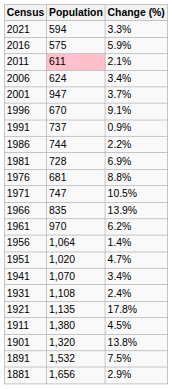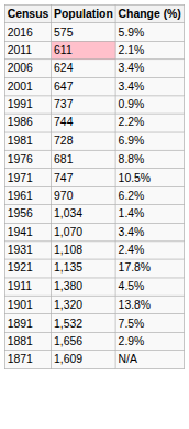 <table class="wikitable">
 <tr>
 <th>Census</th>
 <th>Population</th>
 <th>Change (%)</th>
-</tr>
-<tr>
-<td>2021</td>
-<td>594</td>
-<td> 3.3%</td>
 </tr>
 <tr>
 <td>2016</td>
 <td>575</td>
 <td> 5.9%</td>
 </tr>
 <tr>
 <td>2011</td>
 <td style="background: pink;">611</td>
 <td> 2.1%</td>
 </tr>
 <tr>
 <td>2006</td>
 <td>624</td>
 <td> 3.4%</td>
 </tr>
 <tr>
 <td>2001</td>
-<td>947</td>
-<td> 3.7%</td>
-</tr>
-<tr>
-<td>1996</td>
-<td>670</td>
-<td> 9.1%</td>
+<td>647</td>
+<td> 3.4%</td>
 </tr>
 <tr>
 <td>1991</td>
 <td>737</td>
 <td> 0.9%</td>
 </tr>
 <tr>
 <td>1986</td>
 <td>744</td>
 <td> 2.2%</td>
 </tr>
 <tr>
 <td>1981</td>
 <td>728</td>
 <td> 6.9%</td>
 </tr>
 <tr>
 <td>1976</td>
 <td>681</td>
 <td> 8.8%</td>
 </tr>
 <tr>
 <td>1971</td>
 <td>747</td>
 <td> 10.5%</td>
 </tr>
 <tr>
-<td>1966</td>
-<td>835</td>
-<td> 13.9%</td>
-</tr>
-<tr>
 <td>1961</td>
 <td>970</td>
 <td> 6.2%</td>
 </tr>
 <tr>
 <td>1956</td>
-<td>1,064</td>
+<td>1,034</td>
 <td> 1.4%</td>
-</tr>
-<tr>
-<td>1951</td>
-<td>1,020</td>
-<td> 4.7%</td>
 </tr>
 <tr>
 <td>1941</td>
 <td>1,070</td>
 <td> 3.4%</td>
 </tr>
 <tr>
 <td>1931</td>
 <td>1,108</td>
 <td> 2.4%</td>
 </tr>
 <tr>
 <td>1921</td>
 <td>1,135</td>
 <td> 17.8%</td>
 </tr>
 <tr>
 <td>1911</td>
 <td>1,380</td>
 <td> 4.5%</td>
 </tr>
 <tr>
 <td>1901</td>
 <td>1,320</td>
 <td> 13.8%</td>
 </tr>
 <tr>
 <td>1891</td>
 <td>1,532</td>
 <td> 7.5%</td>
 </tr>
 <tr>
 <td>1881</td>
 <td>1,656</td>
 <td> 2.9%</td>
 </tr>
+<tr>
+<td>1871</td>
+<td>1,609</td>
+<td>N/A</td>
+</tr>
 </table>
